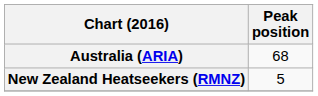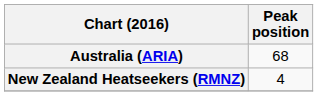 <table class="wikitable plainrowheaders sortable" style="text-align:center">
 <tr>
 <th scope="col">Chart (2016)</th>
 <th scope="col">Peak<br>position</th>
 </tr>
 <tr>
 <th scope="row">Australia (<a href='#'>ARIA</a>)</th>
 <td>68</td>
 </tr>
 <tr>
 <th scope="row">New Zealand Heatseekers (<a href='#'>RMNZ</a>)</th>
-<td>5</td>
+<td>4</td>
 </tr>
 <tr>
 </tr>
 </table>
